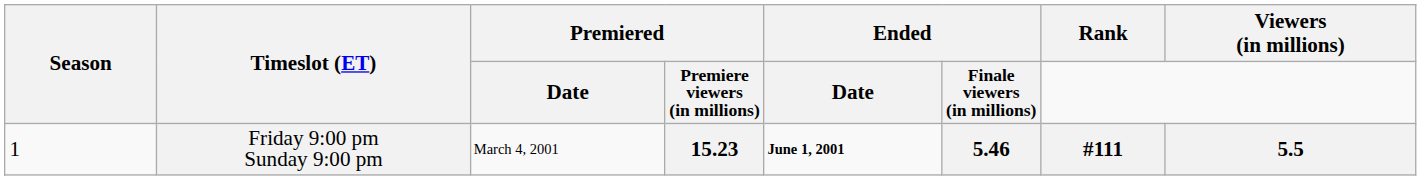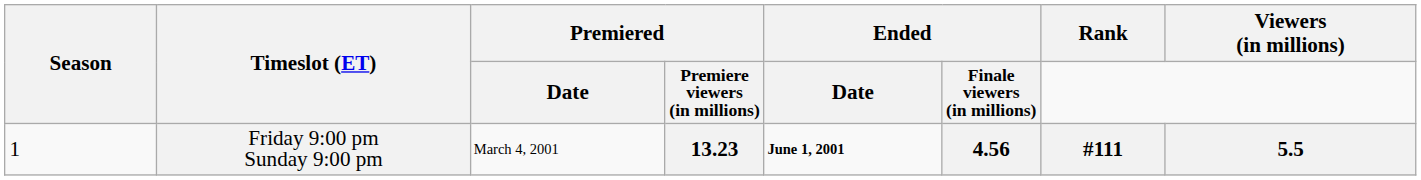 <table class="wikitable">
 <tr>
 <th rowspan="2">Season</th>
 <th style="width:%;" rowspan="2">Timeslot (<a href='#'>ET</a>)</th>
 <th colspan=2>Premiered</th>
 <th colspan=2>Ended</th>
 <th style= rowspan=2>Rank</th>
 <th style= rowspan=2>Viewers<br>(in millions)</th>
 </tr>
 <tr>
 <th>Date</th>
 <th span style="width:7%; font-size:smaller; line-height:100%;">Premiere<br>viewers<br>(in millions)</th>
 <th>Date</th>
 <th span style="width:7%; font-size:smaller; line-height:100%;">Finale<br>viewers<br>(in millions)</th>
 </tr>
 <tr>
 <td>1</td>
 <th span style="font-weight:normal; line-height:100%;">Friday 9:00 pm <br>Sunday 9:00 pm </th>
 <td style="font-size:11px;line-height:110%">March 4, 2001</td>
-<th>15.23</th>
+<th>13.23</th>
 <td style="font-size:11px;line-height:110%"><strong>June 1, 2001</strong></td>
-<th>5.46</th>
+<th>4.56</th>
 <th style=>#111</th>
 <th style=>5.5</th>
 </tr>
 </table>
